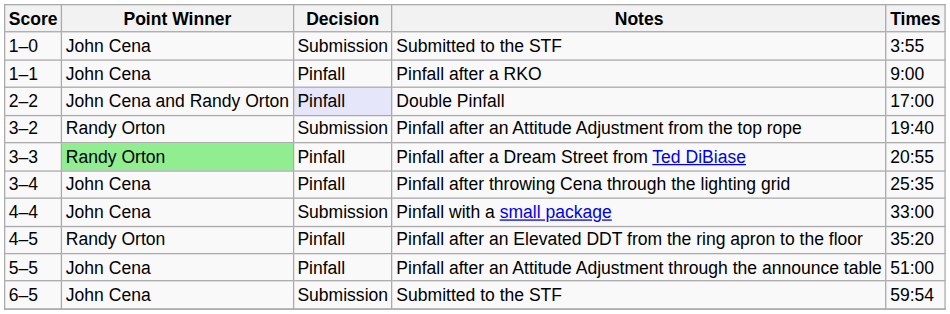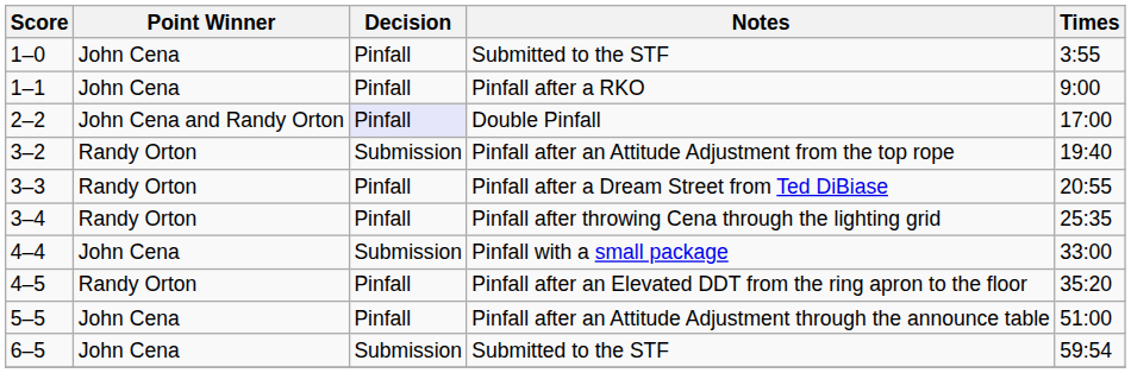 <table style="font-size: 85%" class="wikitable">
 <tr>
 <th><strong>Score</strong></th>
 <th><strong>Point Winner</strong></th>
 <th><strong>Decision</strong></th>
 <th><strong>Notes</strong></th>
 <th><strong>Times</strong></th>
 </tr>
 <tr>
 <td>1–0</td>
 <td>John Cena</td>
-<td>Submission</td>
+<td>Pinfall</td>
 <td>Submitted to the STF</td>
 <td>3:55</td>
 </tr>
 <tr>
 <td>1–1</td>
 <td>John Cena</td>
 <td>Pinfall</td>
 <td>Pinfall after a RKO</td>
 <td>9:00</td>
 </tr>
 <tr>
 <td>2–2</td>
 <td>John Cena and Randy Orton</td>
 <td style="background: lavender;">Pinfall</td>
 <td>Double Pinfall</td>
 <td>17:00</td>
 </tr>
 <tr>
 <td>3–2</td>
 <td>Randy Orton</td>
 <td>Submission</td>
 <td>Pinfall after an Attitude Adjustment from the top rope</td>
 <td>19:40</td>
 </tr>
 <tr>
 <td>3–3</td>
-<td style="background: lightgreen;">Randy Orton</td>
+<td>Randy Orton</td>
 <td>Pinfall</td>
 <td>Pinfall after a Dream Street from <a href='#'>Ted DiBiase</a></td>
 <td>20:55</td>
 </tr>
 <tr>
 <td>3–4</td>
-<td>John Cena</td>
+<td>Randy Orton</td>
 <td>Pinfall</td>
 <td>Pinfall after throwing Cena through the lighting grid</td>
 <td>25:35</td>
 </tr>
 <tr>
 <td>4–4</td>
 <td>John Cena</td>
 <td>Submission</td>
 <td>Pinfall with a <a href='#'>small package</a></td>
 <td>33:00</td>
 </tr>
 <tr>
 <td>4–5</td>
 <td>Randy Orton</td>
 <td>Pinfall</td>
 <td>Pinfall after an Elevated DDT from the ring apron to the floor</td>
 <td>35:20</td>
 </tr>
 <tr>
 <td>5–5</td>
 <td>John Cena</td>
 <td>Pinfall</td>
 <td>Pinfall after an Attitude Adjustment through the announce table</td>
 <td>51:00</td>
 </tr>
 <tr>
 <td>6–5</td>
 <td>John Cena</td>
 <td>Submission</td>
 <td>Submitted to the STF</td>
 <td>59:54</td>
 </tr>
 <tr>
 </tr>
 </table>
